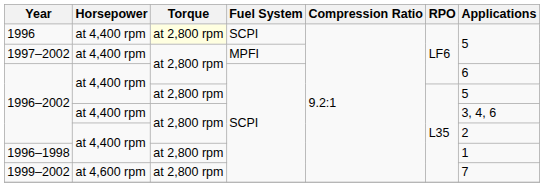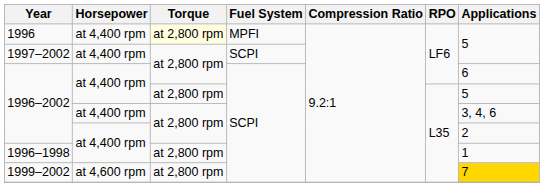 <table class=wikitable>
 <tr>
 <th>Year</th>
 <th>Horsepower</th>
 <th>Torque</th>
 <th>Fuel System</th>
 <th>Compression Ratio</th>
 <th>RPO</th>
 <th>Applications</th>
 </tr>
 <tr>
 <td>1996</td>
 <td> at 4,400 rpm</td>
 <td style="background: lightyellow;"> at 2,800 rpm</td>
-<td>SCPI</td>
+<td>MPFI</td>
 <td rowspan=8>9.2:1</td>
 <td rowspan=3>LF6</td>
 <td rowspan=2>5</td>
 </tr>
 <tr>
 <td>1997–2002</td>
 <td> at 4,400 rpm</td>
 <td rowspan=2> at 2,800 rpm</td>
-<td>MPFI</td>
+<td>SCPI</td>
 </tr>
 <tr>
 <td rowspan=4>1996–2002</td>
 <td rowspan=2> at 4,400 rpm</td>
 <td rowspan=6>SCPI</td>
 <td>6</td>
 </tr>
 <tr>
 <td> at 2,800 rpm</td>
 <td rowspan=5>L35</td>
 <td>5</td>
 </tr>
 <tr>
 <td> at 4,400 rpm</td>
 <td rowspan=2> at 2,800 rpm</td>
 <td>3, 4, 6</td>
 </tr>
 <tr>
 <td rowspan=2> at 4,400 rpm</td>
 <td>2</td>
 </tr>
 <tr>
 <td>1996–1998</td>
 <td> at 2,800 rpm</td>
 <td>1</td>
 </tr>
 <tr>
 <td>1999–2002</td>
 <td> at 4,600 rpm</td>
 <td> at 2,800 rpm</td>
-<td>7</td>
+<td style="background: gold;">7</td>
 </tr>
 <tr>
 </tr>
 </table>
